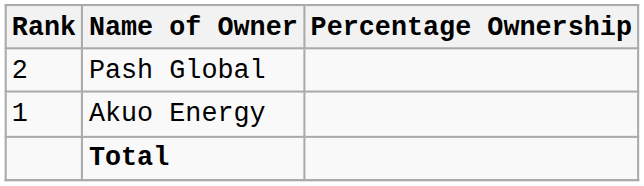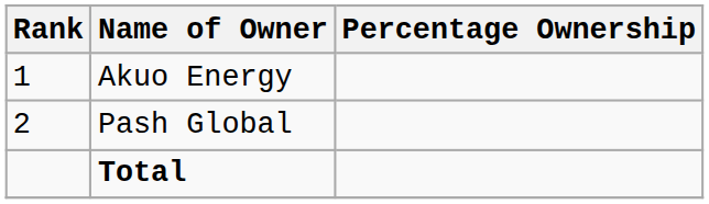 <table class="wikitable sortable" style="margin: 0.5em auto">
 <tr>
 <th>Rank</th>
 <th>Name of Owner</th>
 <th>Percentage Ownership</th>
 </tr>
 <tr>
-<td>2</td>
-<td>Pash Global</td>
+<td>1</td>
+<td>Akuo Energy</td>
 <td></td>
 </tr>
 <tr>
-<td>1</td>
-<td>Akuo Energy</td>
+<td>2</td>
+<td>Pash Global</td>
 <td></td>
 </tr>
 <tr>
 <td></td>
 <td><strong>Total</strong></td>
 <td></td>
 </tr>
 <tr>
 </tr>
 </table>
